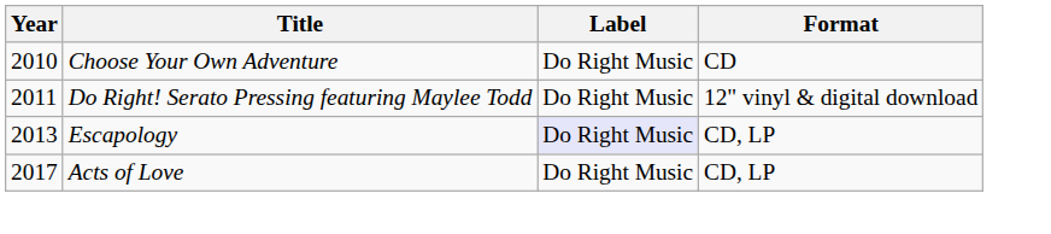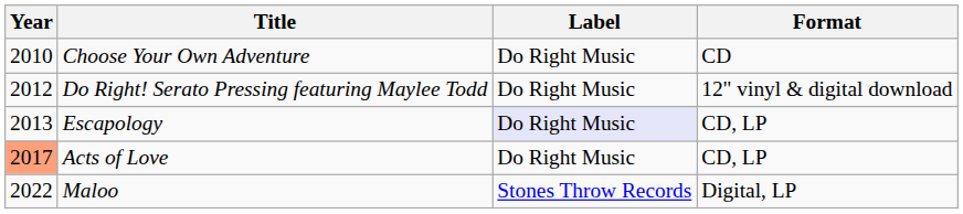 <table class="wikitable">
 <tr>
 <th>Year</th>
 <th>Title</th>
 <th>Label</th>
 <th>Format</th>
 </tr>
 <tr>
 <td>2010</td>
 <td><em>Choose Your Own Adventure</em></td>
 <td>Do Right Music</td>
 <td>CD</td>
 </tr>
 <tr>
-<td>2011</td>
+<td>2012</td>
 <td><em>Do Right! Serato Pressing featuring Maylee Todd</em></td>
 <td>Do Right Music</td>
 <td>12" vinyl & digital download</td>
 </tr>
 <tr>
 <td>2013</td>
 <td><em>Escapology</em></td>
 <td style="background: lavender;">Do Right Music</td>
 <td>CD, LP</td>
 </tr>
 <tr>
-<td>2017</td>
+<td style="background: lightsalmon;">2017</td>
 <td><em>Acts of Love</em></td>
 <td>Do Right Music</td>
 <td>CD, LP</td>
 </tr>
+<tr>
+<td>2022</td>
+<td><em>Maloo</em></td>
+<td><a href='#'>Stones Throw Records</a></td>
+<td>Digital, LP</td>
+</tr>
 </table>
